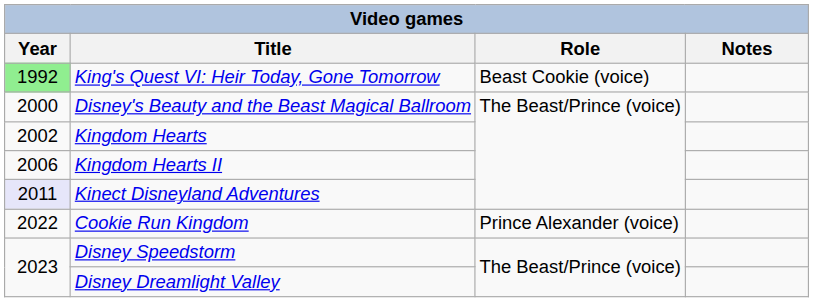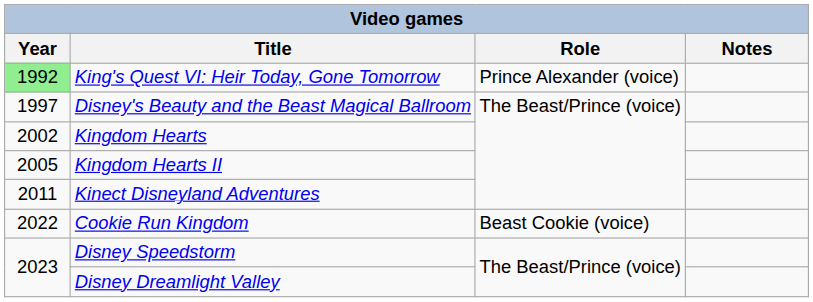 <table class="wikitable">
 <tr>
 <th colspan="4" style="background: LightSteelBlue;">Video games</th>
 </tr>
 <tr>
 <th scope="col" width="50">Year</th>
 <th scope="col">Title</th>
 <th scope="col">Role</th>
 <th scope="col" class="unsortable" width="100">Notes</th>
 </tr>
 <tr valign="top">
 <td align="center" style="background: lightgreen;">1992</td>
 <td><em><a href='#'>King's Quest VI: Heir Today, Gone Tomorrow</a></em></td>
-<td>Beast Cookie (voice)</td>
+<td>Prince Alexander (voice)</td>
 <td></td>
 </tr>
 <tr valign="top">
-<td align="center">2000</td>
+<td align="center">1997</td>
 <td><em><a href='#'>Disney's Beauty and the Beast Magical Ballroom</a></em></td>
 <td rowspan="4">The Beast/Prince (voice)</td>
 <td></td>
 </tr>
 <tr valign="top">
 <td align="center">2002</td>
 <td><em><a href='#'>Kingdom Hearts</a></em></td>
 <td></td>
 </tr>
 <tr valign="top">
-<td align="center">2006</td>
+<td align="center">2005</td>
 <td><em><a href='#'>Kingdom Hearts II</a></em></td>
 <td></td>
 </tr>
 <tr valign="top">
-<td align="center" style="background: lavender;">2011</td>
+<td align="center">2011</td>
 <td><em><a href='#'>Kinect Disneyland Adventures</a></em></td>
 <td></td>
 </tr>
 <tr valign="top">
 <td align="center">2022</td>
 <td><em><a href='#'>Cookie Run Kingdom</a></em></td>
-<td>Prince Alexander (voice)</td>
+<td>Beast Cookie (voice)</td>
 <td></td>
 </tr>
 <tr valign=“top”>
 <td rowspan="2" align="center">2023</td>
 <td><em><a href='#'>Disney Speedstorm</a></em></td>
 <td rowspan="2">The Beast/Prince (voice)</td>
 <td></td>
 </tr>
 <tr valign=“top”>
 <td><em><a href='#'>Disney Dreamlight Valley</a></em></td>
 <td></td>
 </tr>
 </table>
